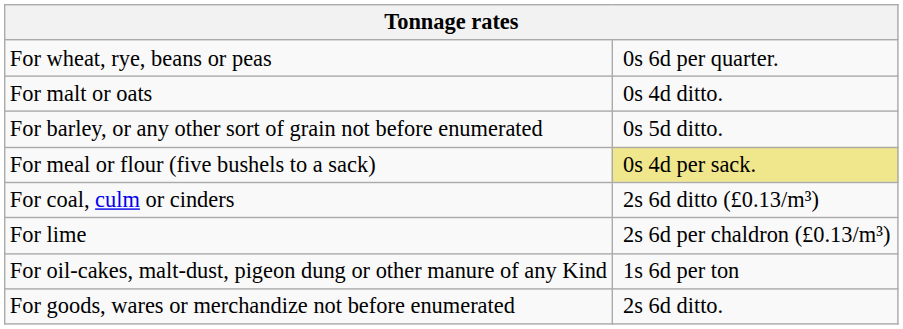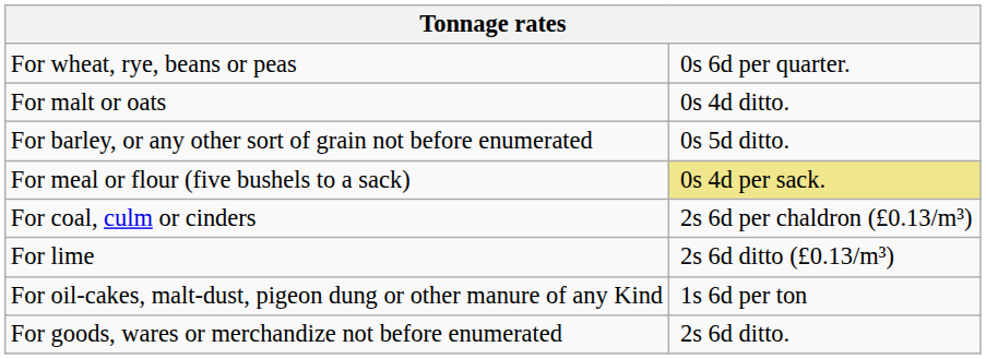 <table class="wikitable">
 <tr>
 <th colspan="2">Tonnage rates</th>
 </tr>
 <tr>
 <td style width="68%">For wheat, rye, beans or peas</td>
 <td style width="32%"> 0s 6d per quarter.</td>
 </tr>
 <tr>
 <td>For malt or oats</td>
 <td> 0s 4d ditto.</td>
 </tr>
 <tr>
 <td>For barley, or any other sort of grain not before enumerated</td>
 <td> 0s 5d ditto.</td>
 </tr>
 <tr>
 <td>For meal or flour (five bushels to a sack)</td>
 <td style="background: khaki;"> 0s 4d per sack.</td>
 </tr>
 <tr>
 <td>For coal, <a href='#'>culm</a> or cinders</td>
-<td> 2s 6d ditto (£0.13/m³)</td>
+<td> 2s 6d per chaldron (£0.13/m³)</td>
 </tr>
 <tr>
 <td>For lime</td>
-<td> 2s 6d per chaldron (£0.13/m³)</td>
+<td> 2s 6d ditto (£0.13/m³)</td>
 </tr>
 <tr>
 <td>For oil-cakes, malt-dust, pigeon dung or other manure of any Kind</td>
 <td> 1s 6d per ton</td>
 </tr>
 <tr>
 <td>For goods, wares or merchandize not before enumerated</td>
 <td> 2s 6d ditto.</td>
 </tr>
 </table>
